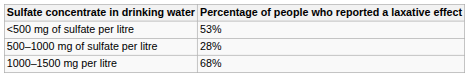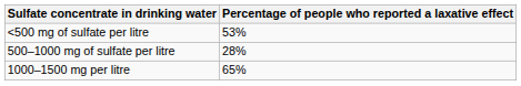 <table class="wikitable">
 <tr>
 <th>Sulfate concentrate in drinking water</th>
 <th>Percentage of people who reported a laxative effect</th>
 </tr>
 <tr>
 <td><500 mg of sulfate per litre</td>
 <td>53%</td>
 </tr>
 <tr>
 <td>500–1000 mg of sulfate per litre</td>
 <td>28%</td>
 </tr>
 <tr>
 <td>1000–1500 mg per litre</td>
-<td>68%</td>
+<td>65%</td>
 </tr>
 </table>
